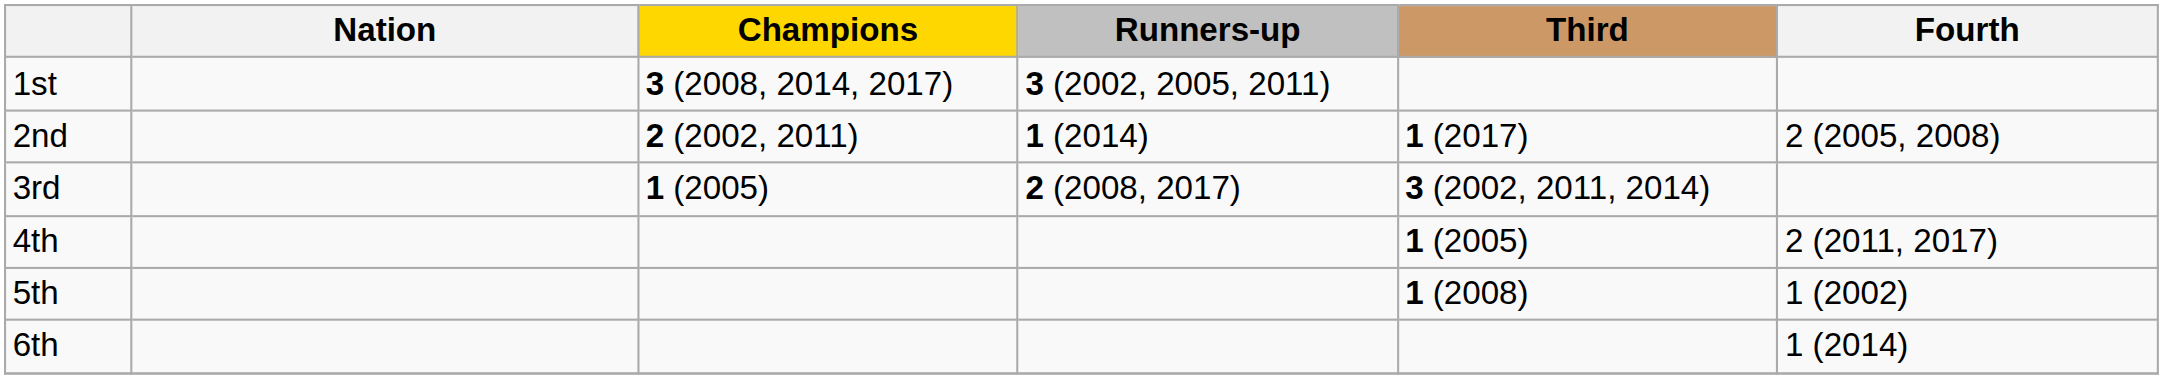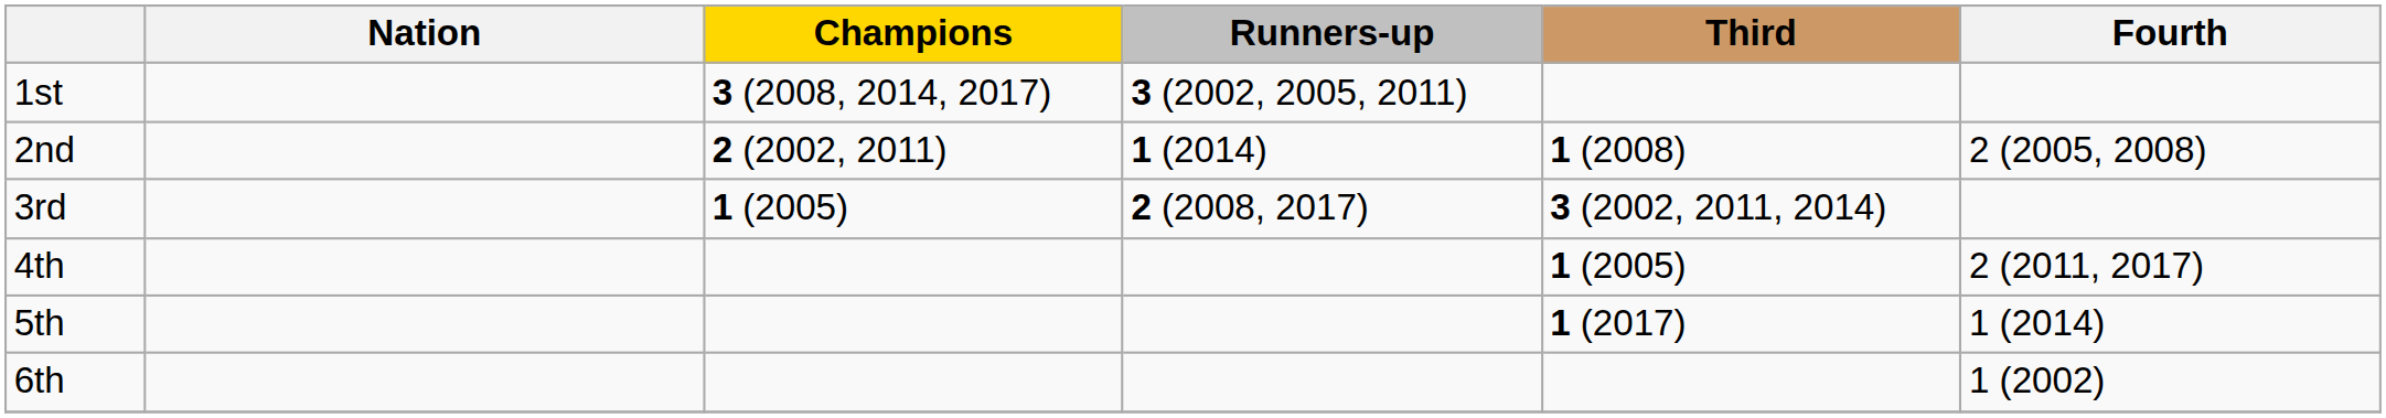 <table class="wikitable" style="text-align: left;">
 <tr>
 <th width=5%></th>
 <th width=20%>Nation</th>
 <th style="background:#FFD700;" width=15%>Champions</th>
 <th style="background:#C0C0C0;" width=15%>Runners-up</th>
 <th style="background:#CC9966;" width=15%>Third</th>
 <th width=15%>Fourth</th>
 </tr>
 <tr>
 <td>1st</td>
 <td><strong></strong></td>
 <td><strong>3</strong> (2008, 2014, 2017)</td>
 <td><strong>3</strong> (2002, 2005, 2011)</td>
 <td></td>
 <td></td>
 </tr>
 <tr>
 <td>2nd</td>
 <td><strong></strong></td>
 <td><strong>2</strong> (2002, 2011)</td>
 <td><strong>1</strong> (2014)</td>
-<td><strong>1</strong> (2017)</td>
+<td><strong>1</strong> (2008)</td>
 <td>2 (2005, 2008)</td>
 </tr>
 <tr>
 <td>3rd</td>
 <td><strong></strong></td>
 <td><strong>1</strong> (2005)</td>
 <td><strong>2</strong> (2008, 2017)</td>
 <td><strong>3</strong> (2002, 2011, 2014)</td>
 <td></td>
 </tr>
 <tr>
 <td>4th</td>
 <td></td>
 <td></td>
 <td></td>
 <td><strong>1</strong> (2005)</td>
 <td>2 (2011, 2017)</td>
 </tr>
 <tr>
 <td>5th</td>
 <td></td>
 <td></td>
 <td></td>
-<td><strong>1</strong> (2008)</td>
-<td>1 (2002)</td>
+<td><strong>1</strong> (2017)</td>
+<td>1 (2014)</td>
 </tr>
 <tr>
 <td>6th</td>
 <td></td>
 <td></td>
 <td></td>
 <td></td>
-<td>1 (2014)</td>
+<td>1 (2002)</td>
 </tr>
 <tr>
 </tr>
 </table>
